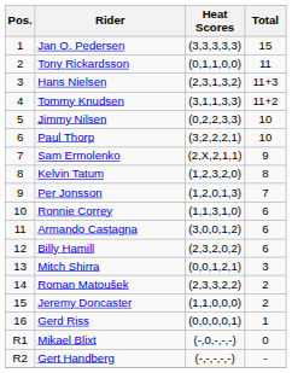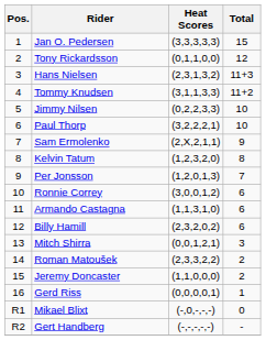 <table class=wikitable>
 <tr>
 <th width=25px>Pos.</th>
 <th width=200px>Rider</th>
 <th width=70px>Heat Scores</th>
 <th width=50px>Total</th>
 </tr>
 <tr align=center >
 <td>1</td>
 <td align=left> <a href='#'>Jan O. Pedersen</a></td>
 <td>(3,3,3,3,3)</td>
 <td>15</td>
 </tr>
 <tr align=center >
 <td>2</td>
 <td align=left> <a href='#'>Tony Rickardsson</a></td>
 <td>(0,1,1,0,0)</td>
-<td>11</td>
+<td>12</td>
 </tr>
 <tr align=center >
 <td>3</td>
 <td align=left> <a href='#'>Hans Nielsen</a></td>
 <td>(2,3,1,3,2)</td>
 <td>11+3</td>
 </tr>
 <tr align=center>
 <td>4</td>
 <td align=left> <a href='#'>Tommy Knudsen</a></td>
 <td>(3,1,1,3,3)</td>
 <td>11+2</td>
 </tr>
 <tr align=center>
 <td>5</td>
 <td align=left> <a href='#'>Jimmy Nilsen</a></td>
 <td>(0,2,2,3,3)</td>
 <td>10</td>
 </tr>
 <tr align=center>
 <td>6</td>
 <td align=left> <a href='#'>Paul Thorp</a></td>
 <td>(3,2,2,2,1)</td>
 <td>10</td>
 </tr>
 <tr align=center>
 <td>7</td>
 <td align=left> <a href='#'>Sam Ermolenko</a></td>
 <td>(2,X,2,1,1)</td>
 <td>9</td>
 </tr>
 <tr align=center>
 <td>8</td>
 <td align=left> <a href='#'>Kelvin Tatum</a></td>
 <td>(1,2,3,2,0)</td>
 <td>8</td>
 </tr>
 <tr align=center>
 <td>9</td>
 <td align=left> <a href='#'>Per Jonsson</a></td>
 <td>(1,2,0,1,3)</td>
 <td>7</td>
 </tr>
 <tr align=center>
 <td>10</td>
 <td align=left> <a href='#'>Ronnie Correy</a></td>
-<td>(1,1,3,1,0)</td>
+<td>(3,0,0,1,2)</td>
 <td>6</td>
 </tr>
 <tr align=center>
 <td>11</td>
 <td align=left> <a href='#'>Armando Castagna</a></td>
-<td>(3,0,0,1,2)</td>
+<td>(1,1,3,1,0)</td>
 <td>6</td>
 </tr>
 <tr align=center>
 <td>12</td>
 <td align=left> <a href='#'>Billy Hamill</a></td>
 <td>(2,3,2,0,2)</td>
 <td>6</td>
 </tr>
 <tr align=center>
 <td>13</td>
 <td align=left> <a href='#'>Mitch Shirra</a></td>
 <td>(0,0,1,2,1)</td>
 <td>3</td>
 </tr>
 <tr align=center>
 <td>14</td>
 <td align=left> <a href='#'>Roman Matoušek</a></td>
 <td>(2,3,3,2,2)</td>
 <td>2</td>
 </tr>
 <tr align=center>
 <td>15</td>
 <td align=left> <a href='#'>Jeremy Doncaster</a></td>
 <td>(1,1,0,0,0)</td>
 <td>2</td>
 </tr>
 <tr align=center>
 <td>16</td>
 <td align=left> <a href='#'>Gerd Riss</a></td>
 <td>(0,0,0,0,1)</td>
 <td>1</td>
 </tr>
 <tr align=center>
 <td>R1</td>
 <td align=left> <a href='#'>Mikael Blixt</a></td>
 <td>(-,0,-,-,-)</td>
 <td>0</td>
 </tr>
 <tr align=center>
 <td>R2</td>
 <td align=left> <a href='#'>Gert Handberg</a></td>
 <td>(-,-,-,-,-)</td>
 <td>-</td>
 </tr>
 <tr align=center>
 </tr>
 </table>
